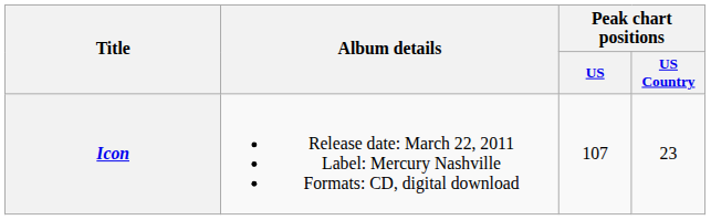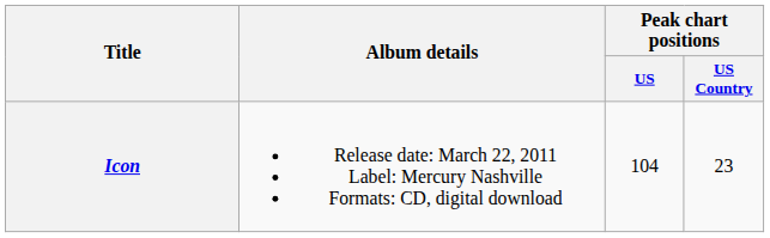 <table class="wikitable plainrowheaders" style="text-align:center;" border="1">
 <tr>
 <th scope="col" rowspan="2" style="width:12em;">Title</th>
 <th scope="col" rowspan="2" style="width:19em;">Album details</th>
 <th scope="col" colspan="2">Peak chart positions</th>
 </tr>
 <tr>
 <th scope="col" style="width:4.5em;font-size:85%;"><a href='#'>US</a><br></th>
 <th scope="col" style="width:4.5em;font-size:85%;"><a href='#'>US Country</a><br></th>
 </tr>
 <tr>
 <th scope="row"><em><a href='#'>Icon</a></em></th>
 <td><br><ul><li>Release date: March 22, 2011</li><li>Label: Mercury Nashville</li><li>Formats: CD, digital download</li></ul></td>
-<td>107</td>
+<td>104</td>
 <td>23</td>
 </tr>
 </table>
